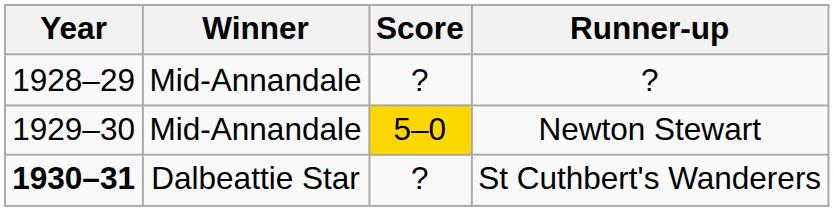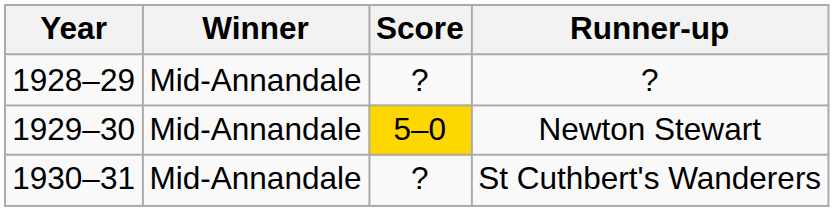 <table class="wikitable sortable" style="font-size:100%; text-align:center">
 <tr>
 <th>Year</th>
 <th>Winner</th>
 <th>Score</th>
 <th>Runner-up</th>
 </tr>
 <tr>
 <td>1928–29</td>
 <td>Mid-Annandale</td>
 <td>?</td>
 <td>?</td>
 </tr>
 <tr>
 <td>1929–30</td>
 <td>Mid-Annandale</td>
 <td style="background: gold;">5–0</td>
 <td>Newton Stewart</td>
 </tr>
 <tr>
-<td><strong>1930–31</strong></td>
-<td>Dalbeattie Star</td>
+<td>1930–31</td>
+<td>Mid-Annandale</td>
 <td>?</td>
 <td>St Cuthbert's Wanderers</td>
 </tr>
 </table>
